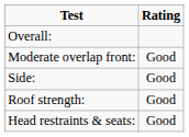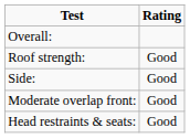 <table class="wikitable">
 <tr>
 <td style="text-align:center;"><strong>Test</strong></td>
 <td style="text-align:center;"><strong>Rating</strong></td>
 </tr>
 <tr>
 <td>Overall:</td>
 <td style="text-align:center;"></td>
 </tr>
 <tr>
-<td>Moderate overlap front:</td>
+<td>Roof strength:</td>
 <td style="text-align:center;">Good</td>
 </tr>
 <tr>
 <td>Side:</td>
 <td style="text-align:center;">Good</td>
 </tr>
 <tr>
-<td>Roof strength:</td>
+<td>Moderate overlap front:</td>
 <td style="text-align:center;">Good</td>
 </tr>
 <tr>
 <td>Head restraints & seats:</td>
 <td style="text-align:center;">Good</td>
 </tr>
 </table>
